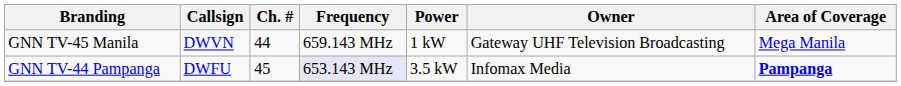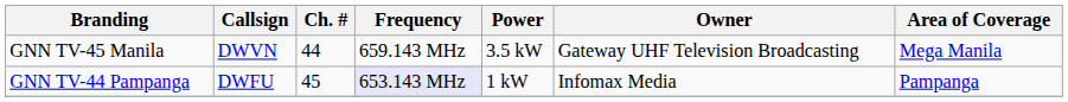 <table class="wikitable sortable" style="width:100%" style="text-align:center;">
 <tr>
 <th>Branding</th>
 <th>Callsign</th>
 <th>Ch. #</th>
 <th>Frequency</th>
 <th>Power</th>
 <th>Owner</th>
 <th class="unsortable">Area of Coverage</th>
 </tr>
 <tr>
 <td>GNN TV-45 Manila</td>
 <td><a href='#'>DWVN</a></td>
 <td>44</td>
 <td>659.143 MHz</td>
-<td>1 kW</td>
+<td>3.5 kW</td>
 <td>Gateway UHF Television Broadcasting</td>
 <td><a href='#'>Mega Manila</a></td>
 </tr>
 <tr>
 <td><a href='#'>GNN TV-44 Pampanga</a></td>
 <td><a href='#'>DWFU</a></td>
 <td>45</td>
 <td style="background: lavender;">653.143 MHz</td>
-<td>3.5 kW</td>
+<td>1 kW</td>
 <td>Infomax Media</td>
-<td><strong><a href='#'>Pampanga</a></strong></td>
+<td><a href='#'>Pampanga</a></td>
 </tr>
 <tr>
 </tr>
 </table>
